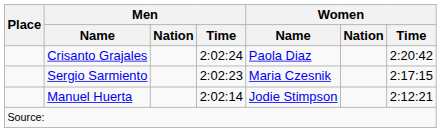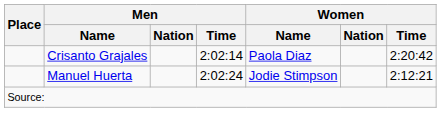 <table class="wikitable">
 <tr>
 <th rowspan="2">Place</th>
 <th colspan="3">Men</th>
 <th colspan="3">Women</th>
 </tr>
 <tr>
 <th>Name</th>
 <th>Nation</th>
 <th>Time</th>
 <th>Name</th>
 <th>Nation</th>
 <th>Time</th>
 </tr>
 <tr>
 <td align="center"></td>
 <td><a href='#'>Crisanto Grajales</a></td>
 <td></td>
-<td>2:02:24</td>
+<td>2:02:14</td>
 <td><a href='#'>Paola Diaz</a></td>
 <td></td>
 <td>2:20:42</td>
 </tr>
 <tr>
 <td align="center"></td>
-<td><a href='#'>Sergio Sarmiento</a></td>
-<td></td>
-<td>2:02:23</td>
-<td><a href='#'>Maria Czesnik</a></td>
-<td></td>
-<td>2:17:15</td>
-</tr>
-<tr>
-<td align="center"></td>
 <td><a href='#'>Manuel Huerta</a></td>
 <td></td>
-<td>2:02:14</td>
+<td>2:02:24</td>
 <td><a href='#'>Jodie Stimpson</a></td>
 <td></td>
 <td>2:12:21</td>
 </tr>
 <tr>
 <td colspan="7"><small>Source:</small></td>
 </tr>
 </table>
